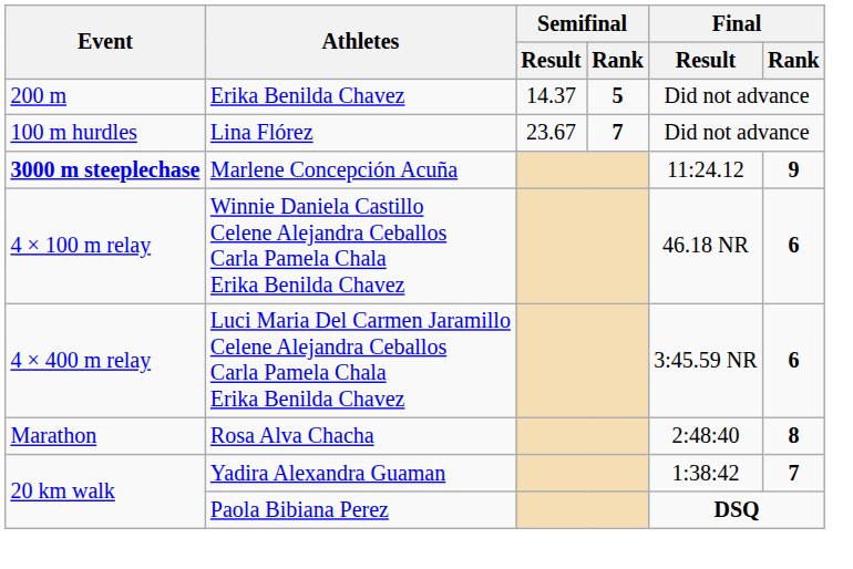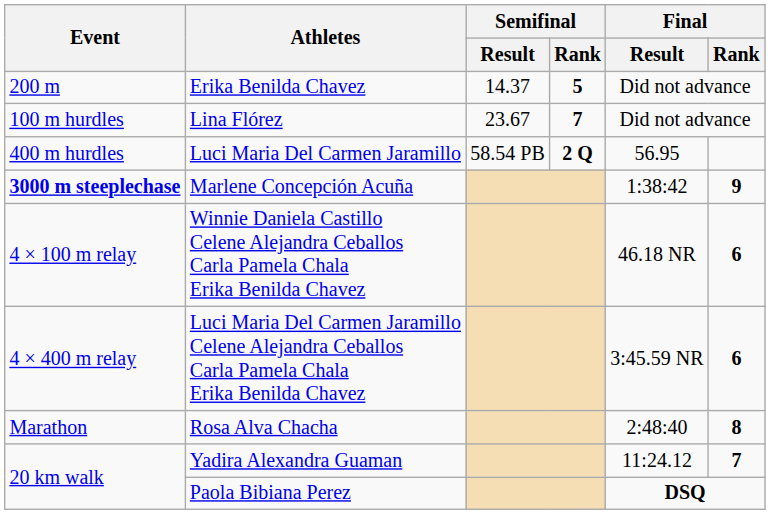 <table class="wikitable" border="1" style="font-size:90%">
 <tr>
 <th rowspan=2>Event</th>
 <th rowspan=2>Athletes</th>
 <th colspan=2>Semifinal</th>
 <th colspan=2>Final</th>
 </tr>
 <tr>
 <th>Result</th>
 <th>Rank</th>
 <th>Result</th>
 <th>Rank</th>
 </tr>
 <tr>
 <td><a href='#'>200 m</a></td>
 <td><a href='#'>Erika Benilda Chavez</a></td>
 <td align=center>14.37</td>
 <td align=center><strong>5</strong></td>
 <td align=center colspan=2>Did not advance</td>
 </tr>
 <tr>
 <td><a href='#'>100 m hurdles</a></td>
 <td><a href='#'>Lina Flórez</a></td>
 <td align=center>23.67</td>
 <td align=center><strong>7</strong></td>
 <td align=center colspan=2>Did not advance</td>
 </tr>
 <tr>
+<td><a href='#'>400 m hurdles</a></td>
+<td><a href='#'>Luci Maria Del Carmen Jaramillo</a></td>
+<td align=center>58.54 PB</td>
+<td align=center><strong>2 Q</strong></td>
+<td align=center>56.95</td>
+<td align=center></td>
+</tr>
+<tr>
 <td><strong><a href='#'>3000 m steeplechase</a></strong></td>
 <td><a href='#'>Marlene Concepción Acuña</a></td>
 <td align=center bgcolor=wheat colspan=2></td>
-<td align=center>11:24.12</td>
+<td align=center>1:38:42</td>
 <td align=center><strong>9</strong></td>
 </tr>
 <tr>
 <td><a href='#'>4 × 100 m relay</a></td>
 <td><a href='#'>Winnie Daniela Castillo</a><br><a href='#'>Celene Alejandra Ceballos</a><br><a href='#'>Carla Pamela Chala</a><br><a href='#'>Erika Benilda Chavez</a></td>
 <td align=center bgcolor=wheat colspan=2></td>
 <td align=center>46.18 NR</td>
 <td align=center><strong>6</strong></td>
 </tr>
 <tr>
 <td><a href='#'>4 × 400 m relay</a></td>
 <td><a href='#'>Luci Maria Del Carmen Jaramillo</a><br><a href='#'>Celene Alejandra Ceballos</a><br><a href='#'>Carla Pamela Chala</a><br><a href='#'>Erika Benilda Chavez</a></td>
 <td align=center bgcolor=wheat colspan=2></td>
 <td align=center>3:45.59 NR</td>
 <td align=center><strong>6</strong></td>
 </tr>
 <tr>
 <td><a href='#'>Marathon</a></td>
 <td><a href='#'>Rosa Alva Chacha</a></td>
 <td align=center colspan=2 bgcolor=wheat></td>
 <td align=center>2:48:40</td>
 <td align=center><strong>8</strong></td>
 </tr>
 <tr>
 <td rowspan=2><a href='#'>20 km walk</a></td>
 <td><a href='#'>Yadira Alexandra Guaman</a></td>
 <td align=center bgcolor=wheat colspan=2></td>
-<td align=center>1:38:42</td>
+<td align=center>11:24.12</td>
 <td align=center><strong>7</strong></td>
 </tr>
 <tr>
 <td><a href='#'>Paola Bibiana Perez</a></td>
 <td align=center colspan=2 bgcolor=wheat></td>
 <td align=center colspan=2><strong>DSQ</strong></td>
 </tr>
 </table>
